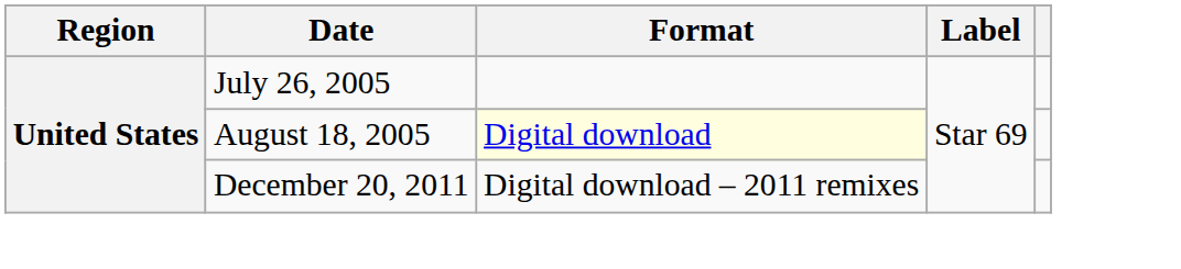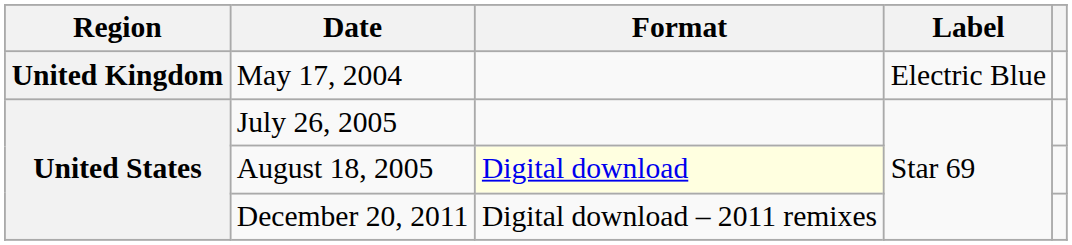 <table class="wikitable plainrowheaders">
 <tr>
 <th scope="col">Region</th>
 <th scope="col">Date</th>
 <th scope="col">Format</th>
 <th scope="col">Label</th>
 <th scope="col"></th>
+</tr>
+<tr>
+<th scope="row">United Kingdom</th>
+<td>May 17, 2004</td>
+<td></td>
+<td>Electric Blue</td>
+<td align="center"></td>
 </tr>
 <tr>
 <th scope="row" rowspan="3">United States</th>
 <td>July 26, 2005</td>
 <td></td>
 <td rowspan="3">Star 69</td>
 <td align="center"></td>
 </tr>
 <tr>
 <td>August 18, 2005</td>
 <td style="background: lightyellow;"><a href='#'>Digital download</a></td>
 <td align="center"></td>
 </tr>
 <tr>
 <td>December 20, 2011</td>
 <td>Digital download – 2011 remixes</td>
 <td align="center"></td>
 </tr>
 </table>
